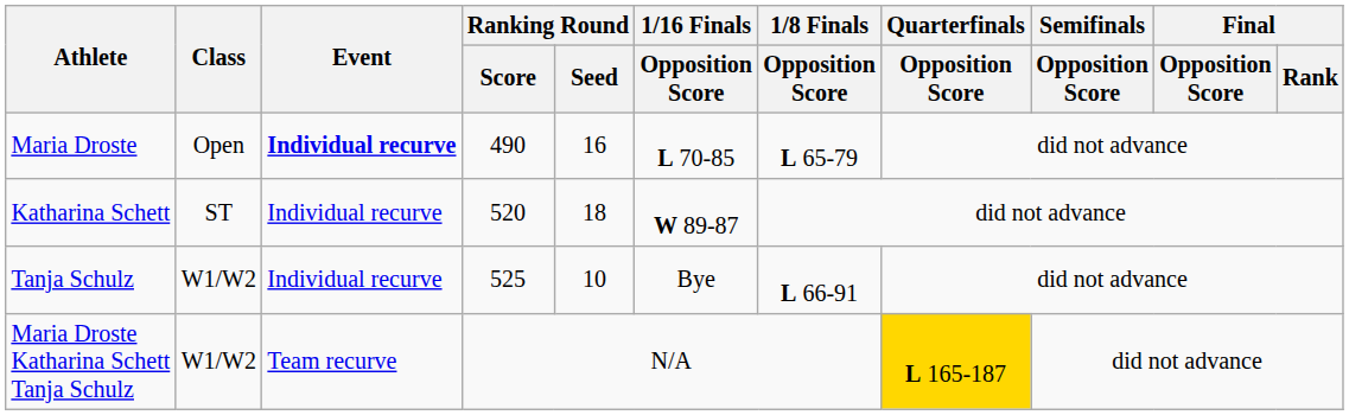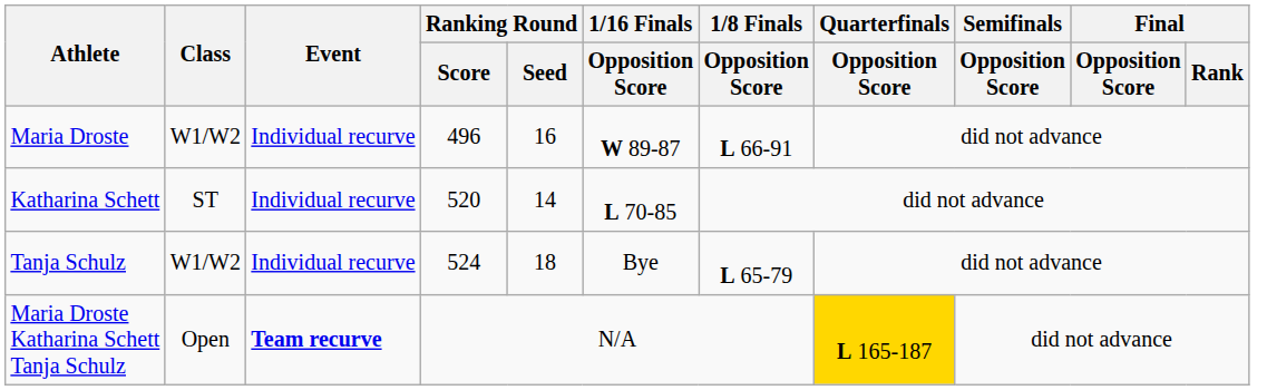 <table class="wikitable" style="font-size:90%">
 <tr>
 <th rowspan="2">Athlete</th>
 <th rowspan="2">Class</th>
 <th rowspan="2">Event</th>
 <th colspan="2">Ranking Round</th>
 <th>1/16 Finals</th>
 <th>1/8 Finals</th>
 <th>Quarterfinals</th>
 <th>Semifinals</th>
 <th colspan="2">Final</th>
 </tr>
 <tr>
 <th>Score</th>
 <th>Seed</th>
 <th>Opposition<br>Score</th>
 <th>Opposition<br>Score</th>
 <th>Opposition<br>Score</th>
 <th>Opposition<br>Score</th>
 <th>Opposition<br>Score</th>
 <th>Rank</th>
 </tr>
 <tr>
 <td><a href='#'>Maria Droste</a></td>
-<td style="text-align:center;">Open</td>
-<td><strong><a href='#'>Individual recurve</a></strong></td>
-<td align=center>490</td>
+<td style="text-align:center;">W1/W2</td>
+<td><a href='#'>Individual recurve</a></td>
+<td align=center>496</td>
 <td align=center>16</td>
-<td align=center><br><strong>L</strong> 70-85</td>
-<td align=center><br><strong>L</strong> 65-79</td>
+<td align=center><br><strong>W</strong> 89-87</td>
+<td align=center><br><strong>L</strong> 66-91</td>
 <td style="text-align:center;" colspan="4">did not advance</td>
 </tr>
 <tr>
 <td><a href='#'>Katharina Schett</a></td>
 <td style="text-align:center;">ST</td>
 <td><a href='#'>Individual recurve</a></td>
 <td align=center>520</td>
-<td align=center>18</td>
-<td align=center><br><strong>W</strong> 89-87</td>
+<td align=center>14</td>
+<td align=center><br><strong>L</strong> 70-85</td>
 <td style="text-align:center;" colspan="5">did not advance</td>
 </tr>
 <tr>
 <td><a href='#'>Tanja Schulz</a></td>
 <td style="text-align:center;">W1/W2</td>
 <td><a href='#'>Individual recurve</a></td>
-<td align=center>525</td>
-<td align=center>10</td>
+<td align=center>524</td>
+<td align=center>18</td>
 <td align=center>Bye</td>
-<td align=center><br><strong>L</strong> 66-91</td>
+<td align=center><br><strong>L</strong> 65-79</td>
 <td style="text-align:center;" colspan="4">did not advance</td>
 </tr>
 <tr>
 <td><a href='#'>Maria Droste</a><br><a href='#'>Katharina Schett</a><br><a href='#'>Tanja Schulz</a></td>
-<td style="text-align:center;">W1/W2</td>
-<td><a href='#'>Team recurve</a></td>
+<td style="text-align:center;">Open</td>
+<td><strong><a href='#'>Team recurve</a></strong></td>
 <td style="text-align:center;" colspan="4">N/A</td>
 <td align=center style="background: gold;"><br><strong>L</strong> 165-187</td>
 <td style="text-align:center;" colspan="3">did not advance</td>
 </tr>
 </table>
